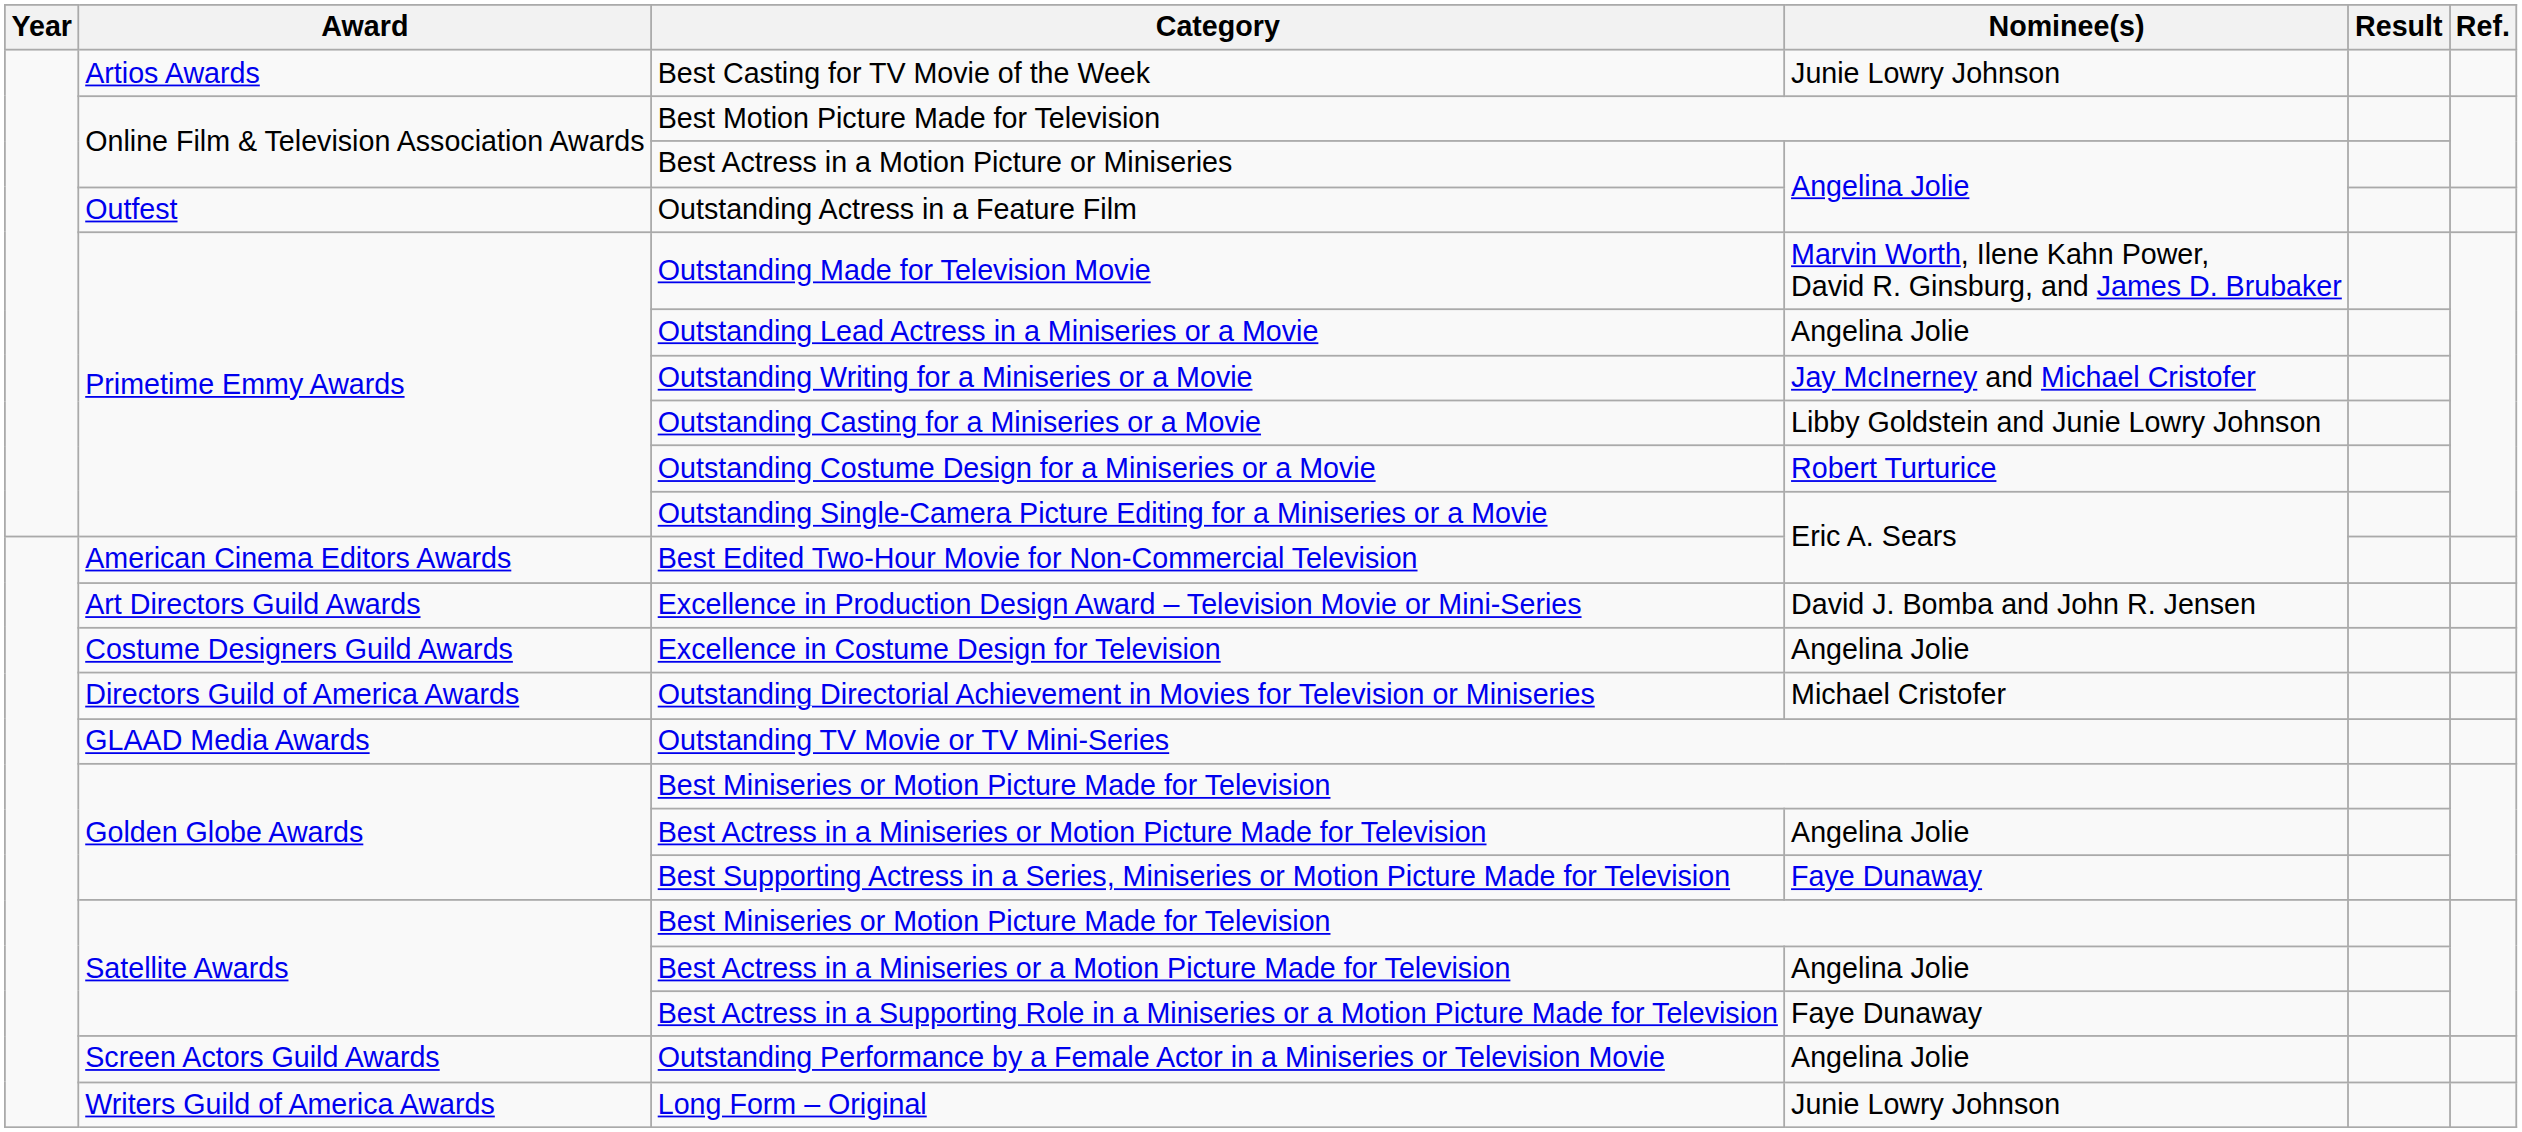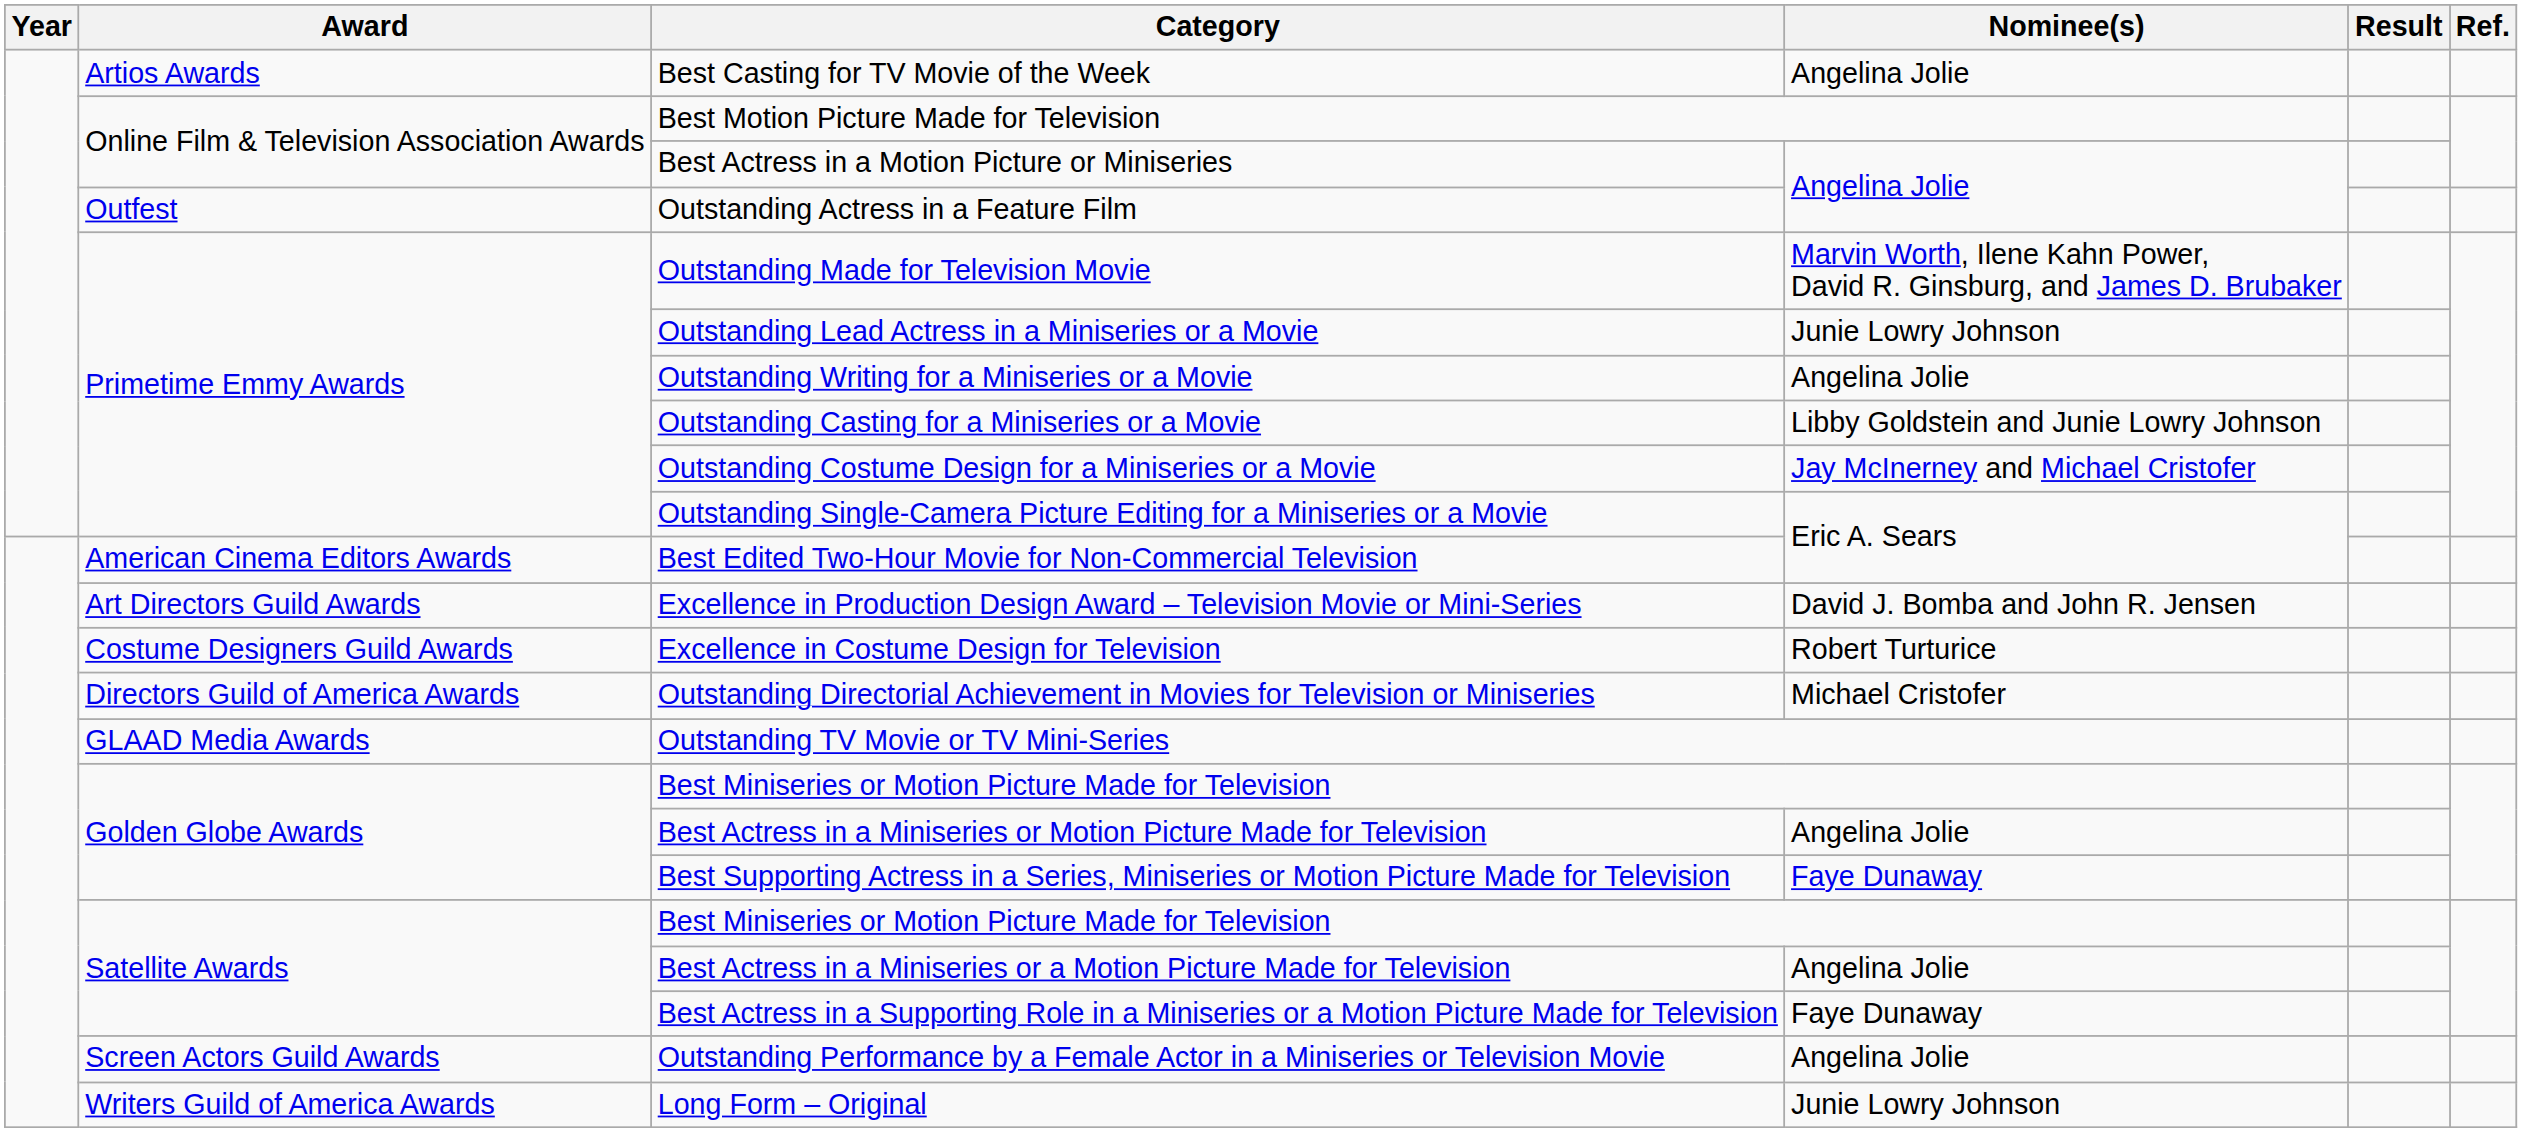 <table class="wikitable plainrowheaders">
 <tr>
 <th>Year</th>
 <th>Award</th>
 <th>Category</th>
 <th>Nominee(s)</th>
 <th>Result</th>
 <th>Ref.</th>
 </tr>
 <tr>
 <td rowspan="10"></td>
 <td><a href='#'>Artios Awards</a></td>
 <td>Best Casting for TV Movie of the Week</td>
-<td>Junie Lowry Johnson</td>
+<td>Angelina Jolie</td>
 <td></td>
 <td align="center"></td>
 </tr>
 <tr>
 <td rowspan="2">Online Film & Television Association Awards</td>
 <td colspan="2">Best Motion Picture Made for Television</td>
 <td></td>
 <td align="center" rowspan="2"></td>
 </tr>
 <tr>
 <td>Best Actress in a Motion Picture or Miniseries</td>
 <td rowspan="2"><a href='#'>Angelina Jolie</a></td>
 <td></td>
 </tr>
 <tr>
 <td><a href='#'>Outfest</a></td>
 <td>Outstanding Actress in a Feature Film</td>
 <td></td>
 <td align="center"></td>
 </tr>
 <tr>
 <td rowspan="6"><a href='#'>Primetime Emmy Awards</a></td>
 <td><a href='#'>Outstanding Made for Television Movie</a></td>
 <td><a href='#'>Marvin Worth</a>, Ilene Kahn Power, <br> David R. Ginsburg, and <a href='#'>James D. Brubaker</a></td>
 <td></td>
 <td align="center" rowspan="6"></td>
 </tr>
 <tr>
 <td><a href='#'>Outstanding Lead Actress in a Miniseries or a Movie</a></td>
-<td>Angelina Jolie</td>
+<td>Junie Lowry Johnson</td>
 <td></td>
 </tr>
 <tr>
 <td><a href='#'>Outstanding Writing for a Miniseries or a Movie</a></td>
-<td><a href='#'>Jay McInerney</a> and <a href='#'>Michael Cristofer</a></td>
+<td>Angelina Jolie</td>
 <td></td>
 </tr>
 <tr>
 <td><a href='#'>Outstanding Casting for a Miniseries or a Movie</a></td>
 <td>Libby Goldstein and Junie Lowry Johnson</td>
 <td></td>
 </tr>
 <tr>
 <td><a href='#'>Outstanding Costume Design for a Miniseries or a Movie</a></td>
-<td><a href='#'>Robert Turturice</a></td>
+<td><a href='#'>Jay McInerney</a> and <a href='#'>Michael Cristofer</a></td>
 <td></td>
 </tr>
 <tr>
 <td><a href='#'>Outstanding Single-Camera Picture Editing for a Miniseries or a Movie</a></td>
 <td rowspan="2">Eric A. Sears</td>
 <td></td>
 </tr>
 <tr>
 <td rowspan="13"></td>
 <td><a href='#'>American Cinema Editors Awards</a></td>
 <td><a href='#'>Best Edited Two-Hour Movie for Non-Commercial Television</a></td>
 <td></td>
 <td align="center"></td>
 </tr>
 <tr>
 <td><a href='#'>Art Directors Guild Awards</a></td>
 <td><a href='#'>Excellence in Production Design Award – Television Movie or Mini-Series</a></td>
 <td>David J. Bomba and John R. Jensen</td>
 <td></td>
 <td align="center"></td>
 </tr>
 <tr>
 <td><a href='#'>Costume Designers Guild Awards</a></td>
 <td><a href='#'>Excellence in Costume Design for Television</a></td>
-<td>Angelina Jolie</td>
+<td>Robert Turturice</td>
 <td></td>
 <td align="center"></td>
 </tr>
 <tr>
 <td><a href='#'>Directors Guild of America Awards</a></td>
 <td><a href='#'>Outstanding Directorial Achievement in Movies for Television or Miniseries</a></td>
 <td>Michael Cristofer</td>
 <td></td>
 <td align="center"></td>
 </tr>
 <tr>
 <td><a href='#'>GLAAD Media Awards</a></td>
 <td colspan="2"><a href='#'>Outstanding TV Movie or TV Mini-Series</a></td>
 <td></td>
 <td align="center"></td>
 </tr>
 <tr>
 <td rowspan="3"><a href='#'>Golden Globe Awards</a></td>
 <td colspan="2"><a href='#'>Best Miniseries or Motion Picture Made for Television</a></td>
 <td></td>
 <td align="center" rowspan="3"></td>
 </tr>
 <tr>
 <td><a href='#'>Best Actress in a Miniseries or Motion Picture Made for Television</a></td>
 <td>Angelina Jolie</td>
 <td></td>
 </tr>
 <tr>
 <td><a href='#'>Best Supporting Actress in a Series, Miniseries or Motion Picture Made for Television</a></td>
 <td><a href='#'>Faye Dunaway</a></td>
 <td></td>
 </tr>
 <tr>
 <td rowspan="3"><a href='#'>Satellite Awards</a></td>
 <td colspan="2"><a href='#'>Best Miniseries or Motion Picture Made for Television</a></td>
 <td></td>
 <td align="center" rowspan="3"></td>
 </tr>
 <tr>
 <td><a href='#'>Best Actress in a Miniseries or a Motion Picture Made for Television</a></td>
 <td>Angelina Jolie</td>
 <td></td>
 </tr>
 <tr>
 <td><a href='#'>Best Actress in a Supporting Role in a Miniseries or a Motion Picture Made for Television</a></td>
 <td>Faye Dunaway</td>
 <td></td>
 </tr>
 <tr>
 <td><a href='#'>Screen Actors Guild Awards</a></td>
 <td><a href='#'>Outstanding Performance by a Female Actor in a Miniseries or Television Movie</a></td>
 <td>Angelina Jolie</td>
 <td></td>
 <td align="center"></td>
 </tr>
 <tr>
 <td><a href='#'>Writers Guild of America Awards</a></td>
 <td><a href='#'>Long Form – Original</a></td>
 <td>Junie Lowry Johnson</td>
 <td></td>
 <td align="center"></td>
 </tr>
 </table>
